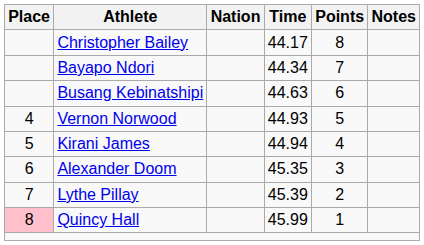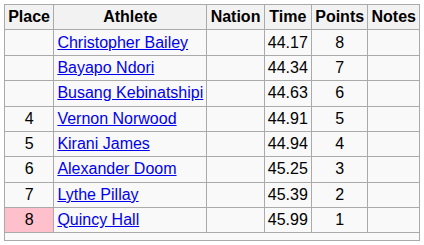 <table class="wikitable mw-datatable sortable" style="text-align:center;">
 <tr>
 <th scope="col">Place</th>
 <th scope="col">Athlete</th>
 <th scope="col">Nation</th>
 <th scope="col">Time</th>
 <th scope="col">Points</th>
 <th scope="col">Notes</th>
 </tr>
 <tr>
 <td></td>
 <td align="left"><a href='#'>Christopher Bailey</a></td>
 <td align="left"></td>
 <td>44.17</td>
 <td>8</td>
 <td></td>
 </tr>
 <tr>
 <td></td>
 <td align="left"><a href='#'>Bayapo Ndori</a></td>
 <td align="left"></td>
 <td>44.34</td>
 <td>7</td>
 <td></td>
 </tr>
 <tr>
 <td></td>
 <td align="left"><a href='#'>Busang Kebinatshipi</a></td>
 <td align="left"></td>
 <td>44.63</td>
 <td>6</td>
 <td></td>
 </tr>
 <tr>
 <td>4</td>
 <td align="left"><a href='#'>Vernon Norwood</a></td>
 <td align="left"></td>
-<td>44.93</td>
+<td>44.91</td>
 <td>5</td>
 <td></td>
 </tr>
 <tr>
 <td>5</td>
 <td align="left"><a href='#'>Kirani James</a></td>
 <td align="left"></td>
 <td>44.94</td>
 <td>4</td>
 <td></td>
 </tr>
 <tr>
 <td>6</td>
 <td align="left"><a href='#'>Alexander Doom</a></td>
 <td align="left"></td>
-<td>45.35</td>
+<td>45.25</td>
 <td>3</td>
 <td></td>
 </tr>
 <tr>
 <td>7</td>
 <td align="left"><a href='#'>Lythe Pillay</a></td>
 <td align="left"></td>
 <td>45.39</td>
 <td>2</td>
 <td></td>
 </tr>
 <tr>
 <td style="background: pink;">8</td>
 <td align="left"><a href='#'>Quincy Hall</a></td>
 <td align="left"></td>
 <td>45.99</td>
 <td>1</td>
 <td></td>
 </tr>
 <tr class="sortbottom">
 <td colspan="6"></td>
 </tr>
 </table>
